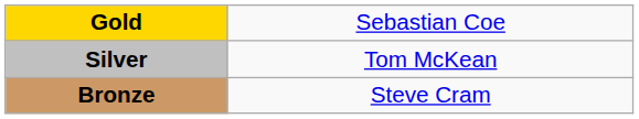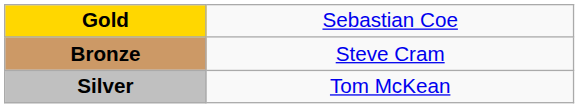 <table class="wikitable" style="text-align:center; " width="35%">
 <tr>
 <td bgcolor="gold"><strong>Gold</strong></td>
 <td><a href='#'>Sebastian Coe</a><br>  <small><em></em></small></td>
 </tr>
 <tr>
+<td bgcolor="CC9966"><strong>Bronze</strong></td>
+<td><a href='#'>Steve Cram</a><br>  <small><em></em></small></td>
+</tr>
+<tr>
 <td bgcolor="silver"><strong>Silver</strong></td>
 <td><a href='#'>Tom McKean</a><br>  <small><em></em></small></td>
 </tr>
-<tr>
-<td bgcolor="CC9966"><strong>Bronze</strong></td>
-<td><a href='#'>Steve Cram</a><br>  <small><em></em></small></td>
-</tr>
 </table>
